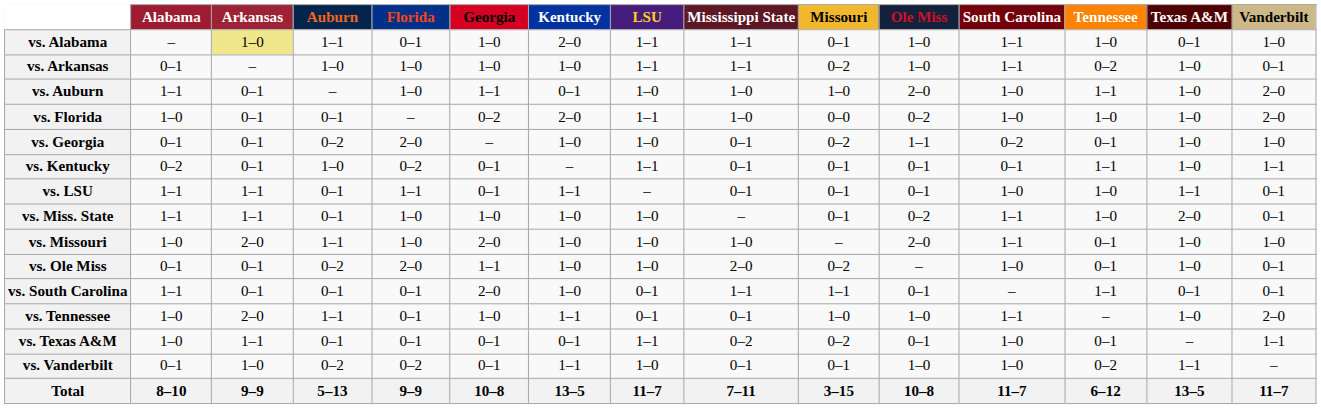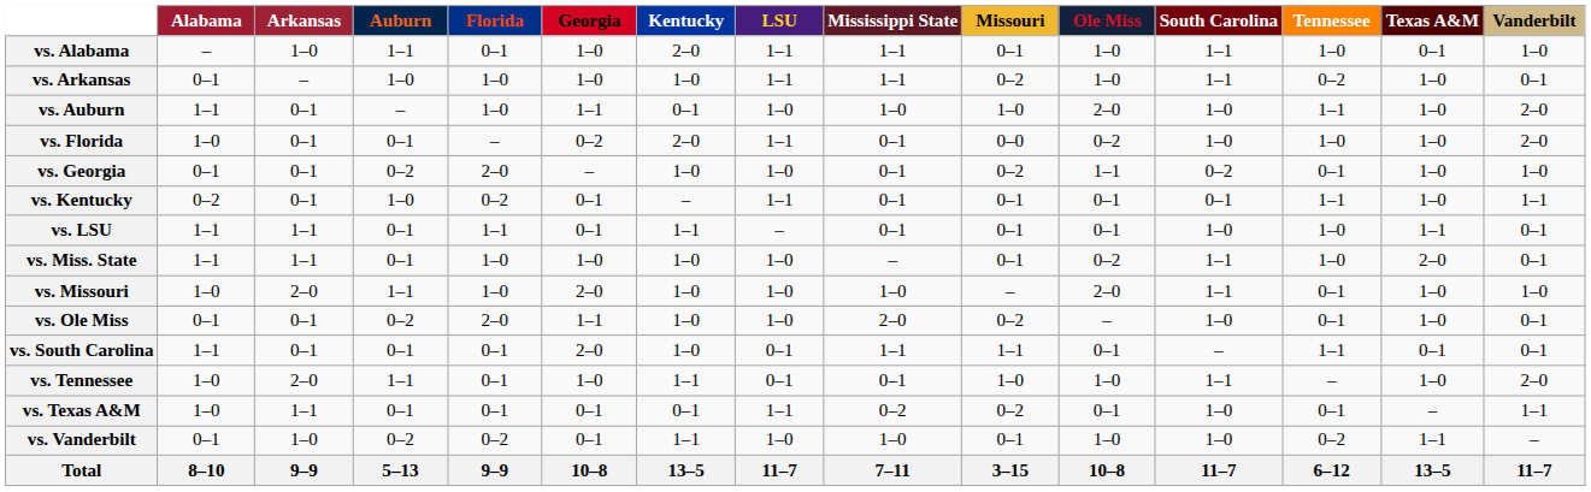 <table class="wikitable" style="white-space:nowrap; font-size:90%;">
 <tr>
 <td style="background:white; border-top-style:hidden; border-left-style:hidden;"></td>
 <th style="background:#9E1B32; color:#FFFFFF;"  width=75>Alabama</th>
 <th style="background:#9D2235; color:#FFFFFF;"  width=75>Arkansas</th>
 <th style="background:#03244D; color:#F26522;"  width=75>Auburn</th>
 <th style="background:#003087; color:#FA4616;"  width=75>Florida</th>
 <th style="background:#D60022; color:#000000;"  width=75>Georgia</th>
 <th style="background:#0033A0; color:#FFFFFF;"  width=75>Kentucky</th>
 <th style="background:#461D7C; color:#FDD023;"  width=75>LSU</th>
 <th style="background:#5D1725; color:#FFFFFF;"  width=75>Mississippi State</th>
 <th style="background:#F1B82D; color:#000000;"  width=75>Missouri</th>
 <th style="background:#14213D; color:#CE1126;"  width=75>Ole Miss</th>
 <th style="background:#73000A; color:#FFFFFF;"  width=75>South Carolina</th>
 <th style="background:#FF8200; color:#FFFFFF;"  width=75>Tennessee</th>
 <th style="background:#500000; color:#FFFFFF;"  width=75>Texas A&M</th>
 <th style="background:#CEB888; color:#000000;"  width=75>Vanderbilt</th>
 </tr>
 <tr style="text-align:center;">
 <th>vs. Alabama</th>
 <td>–</td>
-<td style="background: khaki;">1–0</td>
+<td>1–0</td>
 <td>1–1</td>
 <td>0–1</td>
 <td>1–0</td>
 <td>2–0</td>
 <td>1–1</td>
 <td>1–1</td>
 <td>0–1</td>
 <td>1–0</td>
 <td>1–1</td>
 <td>1–0</td>
 <td>0–1</td>
 <td>1–0</td>
 </tr>
 <tr style="text-align:center;">
 <th>vs. Arkansas</th>
 <td>0–1</td>
 <td>–</td>
 <td>1–0</td>
 <td>1–0</td>
 <td>1–0</td>
 <td>1–0</td>
 <td>1–1</td>
 <td>1–1</td>
 <td>0–2</td>
 <td>1–0</td>
 <td>1–1</td>
 <td>0–2</td>
 <td>1–0</td>
 <td>0–1</td>
 </tr>
 <tr style="text-align:center;">
 <th>vs. Auburn</th>
 <td>1–1</td>
 <td>0–1</td>
 <td>–</td>
 <td>1–0</td>
 <td>1–1</td>
 <td>0–1</td>
 <td>1–0</td>
 <td>1–0</td>
 <td>1–0</td>
 <td>2–0</td>
 <td>1–0</td>
 <td>1–1</td>
 <td>1–0</td>
 <td>2–0</td>
 </tr>
 <tr style="text-align:center;">
 <th>vs. Florida</th>
 <td>1–0</td>
 <td>0–1</td>
 <td>0–1</td>
 <td>–</td>
 <td>0–2</td>
 <td>2–0</td>
 <td>1–1</td>
-<td>1–0</td>
+<td>0–1</td>
 <td>0–0</td>
 <td>0–2</td>
 <td>1–0</td>
 <td>1–0</td>
 <td>1–0</td>
 <td>2–0</td>
 </tr>
 <tr style="text-align:center;">
 <th>vs. Georgia</th>
 <td>0–1</td>
 <td>0–1</td>
 <td>0–2</td>
 <td>2–0</td>
 <td>–</td>
 <td>1–0</td>
 <td>1–0</td>
 <td>0–1</td>
 <td>0–2</td>
 <td>1–1</td>
 <td>0–2</td>
 <td>0–1</td>
 <td>1–0</td>
 <td>1–0</td>
 </tr>
 <tr style="text-align:center;">
 <th>vs. Kentucky</th>
 <td>0–2</td>
 <td>0–1</td>
 <td>1–0</td>
 <td>0–2</td>
 <td>0–1</td>
 <td>–</td>
 <td>1–1</td>
 <td>0–1</td>
 <td>0–1</td>
 <td>0–1</td>
 <td>0–1</td>
 <td>1–1</td>
 <td>1–0</td>
 <td>1–1</td>
 </tr>
 <tr style="text-align:center;">
 <th>vs. LSU</th>
 <td>1–1</td>
 <td>1–1</td>
 <td>0–1</td>
 <td>1–1</td>
 <td>0–1</td>
 <td>1–1</td>
 <td>–</td>
 <td>0–1</td>
 <td>0–1</td>
 <td>0–1</td>
 <td>1–0</td>
 <td>1–0</td>
 <td>1–1</td>
 <td>0–1</td>
 </tr>
 <tr style="text-align:center;">
 <th>vs. Miss. State</th>
 <td>1–1</td>
 <td>1–1</td>
 <td>0–1</td>
 <td>1–0</td>
 <td>1–0</td>
 <td>1–0</td>
 <td>1–0</td>
 <td>–</td>
 <td>0–1</td>
 <td>0–2</td>
 <td>1–1</td>
 <td>1–0</td>
 <td>2–0</td>
 <td>0–1</td>
 </tr>
 <tr style="text-align:center;">
 <th>vs. Missouri</th>
 <td>1–0</td>
 <td>2–0</td>
 <td>1–1</td>
 <td>1–0</td>
 <td>2–0</td>
 <td>1–0</td>
 <td>1–0</td>
 <td>1–0</td>
 <td>–</td>
 <td>2–0</td>
 <td>1–1</td>
 <td>0–1</td>
 <td>1–0</td>
 <td>1–0</td>
 </tr>
 <tr style="text-align:center;">
 <th>vs. Ole Miss</th>
 <td>0–1</td>
 <td>0–1</td>
 <td>0–2</td>
 <td>2–0</td>
 <td>1–1</td>
 <td>1–0</td>
 <td>1–0</td>
 <td>2–0</td>
 <td>0–2</td>
 <td>–</td>
 <td>1–0</td>
 <td>0–1</td>
 <td>1–0</td>
 <td>0–1</td>
 </tr>
 <tr style="text-align:center;">
 <th>vs. South Carolina</th>
 <td>1–1</td>
 <td>0–1</td>
 <td>0–1</td>
 <td>0–1</td>
 <td>2–0</td>
 <td>1–0</td>
 <td>0–1</td>
 <td>1–1</td>
 <td>1–1</td>
 <td>0–1</td>
 <td>–</td>
 <td>1–1</td>
 <td>0–1</td>
 <td>0–1</td>
 </tr>
 <tr style="text-align:center;">
 <th>vs. Tennessee</th>
 <td>1–0</td>
 <td>2–0</td>
 <td>1–1</td>
 <td>0–1</td>
 <td>1–0</td>
 <td>1–1</td>
 <td>0–1</td>
 <td>0–1</td>
 <td>1–0</td>
 <td>1–0</td>
 <td>1–1</td>
 <td>–</td>
 <td>1–0</td>
 <td>2–0</td>
 </tr>
 <tr style="text-align:center;">
 <th>vs. Texas A&M</th>
 <td>1–0</td>
 <td>1–1</td>
 <td>0–1</td>
 <td>0–1</td>
 <td>0–1</td>
 <td>0–1</td>
 <td>1–1</td>
 <td>0–2</td>
 <td>0–2</td>
 <td>0–1</td>
 <td>1–0</td>
 <td>0–1</td>
 <td>–</td>
 <td>1–1</td>
 </tr>
 <tr style="text-align:center;">
 <th>vs. Vanderbilt</th>
 <td>0–1</td>
 <td>1–0</td>
 <td>0–2</td>
 <td>0–2</td>
 <td>0–1</td>
 <td>1–1</td>
 <td>1–0</td>
-<td>0–1</td>
+<td>1–0</td>
 <td>0–1</td>
 <td>1–0</td>
 <td>1–0</td>
 <td>0–2</td>
 <td>1–1</td>
 <td>–<br></td>
 </tr>
 <tr style="text-align:center;">
 <th>Total</th>
 <th>8–10</th>
 <th>9–9</th>
 <th>5–13</th>
 <th>9–9</th>
 <th>10–8</th>
 <th>13–5</th>
 <th>11–7</th>
 <th>7–11</th>
 <th>3–15</th>
 <th>10–8</th>
 <th>11–7</th>
 <th>6–12</th>
 <th>13–5</th>
 <th>11–7</th>
 </tr>
 </table>
